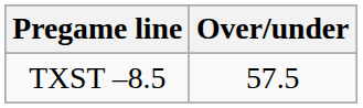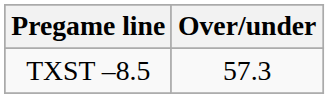 <table class="wikitable">
 <tr align="center">
 <th style=>Pregame line</th>
 <th style=>Over/under</th>
 </tr>
 <tr align="center">
 <td>TXST –8.5</td>
-<td>57.5</td>
+<td>57.3</td>
 </tr>
 </table>
